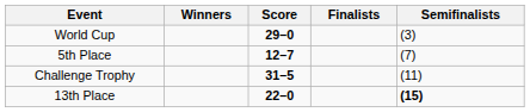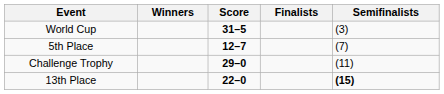 <table class="wikitable" width=650 style="text-align: center">
 <tr>
 <th>Event</th>
 <th>Winners</th>
 <th>Score</th>
 <th>Finalists</th>
 <th>Semifinalists</th>
 </tr>
 <tr>
 <td>World Cup</td>
 <td align=left><strong></strong></td>
-<td><strong>29–0</strong></td>
+<td><strong>31–5</strong></td>
 <td align=left></td>
 <td align=left> (3)<br></td>
 </tr>
 <tr>
 <td>5th Place</td>
 <td align=left><strong></strong></td>
 <td><strong>12–7</strong></td>
 <td align=left></td>
 <td align=left> (7)<br></td>
 </tr>
 <tr>
 <td>Challenge Trophy</td>
 <td align=left><strong></strong></td>
-<td><strong>31–5</strong></td>
+<td><strong>29–0</strong></td>
 <td align=left></td>
 <td align=left> (11)<br></td>
 </tr>
 <tr>
 <td>13th Place</td>
 <td align=left><strong></strong></td>
 <td><strong>22–0</strong></td>
 <td align=left></td>
 <td align=left><strong> (15)<br></strong></td>
 </tr>
 </table>
